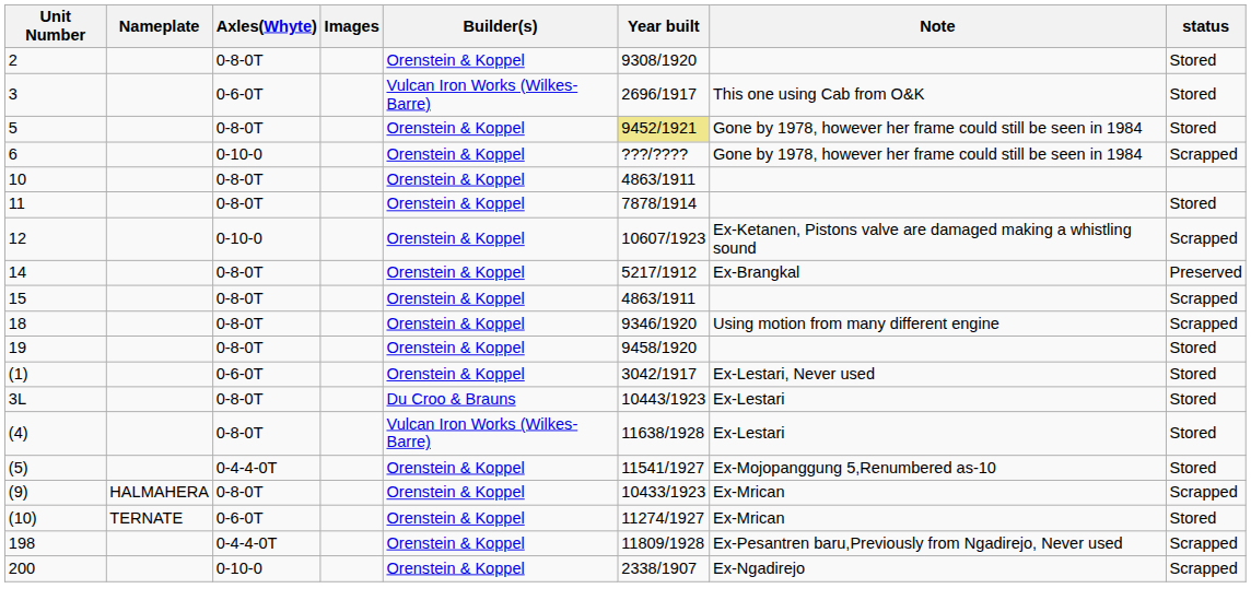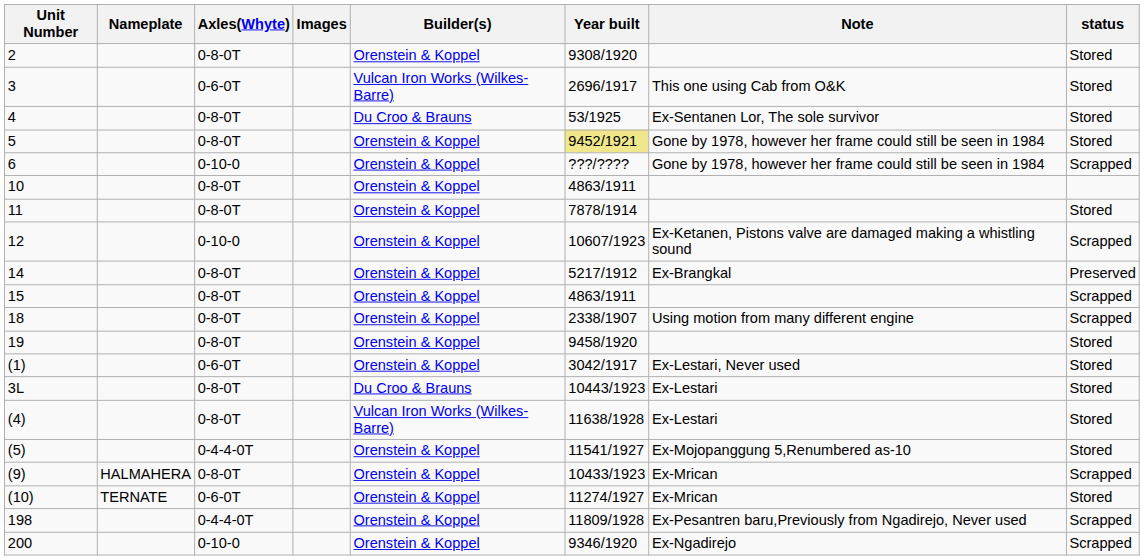 <table class="wikitable">
 <tr>
 <th>Unit Number</th>
 <th>Nameplate</th>
 <th>Axles(<a href='#'>Whyte</a>)</th>
 <th>Images</th>
 <th>Builder(s)</th>
 <th>Year built</th>
 <th>Note</th>
 <th>status</th>
 </tr>
 <tr>
 <td>2</td>
 <td></td>
 <td>0-8-0T</td>
 <td><br></td>
 <td> <a href='#'>Orenstein & Koppel</a></td>
 <td>9308/1920</td>
 <td></td>
 <td>Stored</td>
 </tr>
 <tr>
 <td>3</td>
 <td></td>
 <td>0-6-0T</td>
 <td></td>
 <td> <a href='#'>Vulcan Iron Works (Wilkes-Barre)</a></td>
 <td>2696/1917</td>
 <td>This one using Cab from O&K</td>
+<td>Stored</td>
+</tr>
+<tr>
+<td>4</td>
+<td></td>
+<td>0-8-0T</td>
+<td><br></td>
+<td> <a href='#'>Du Croo & Brauns</a></td>
+<td>53/1925</td>
+<td>Ex-Sentanen Lor, The sole survivor</td>
 <td>Stored</td>
 </tr>
 <tr>
 <td>5</td>
 <td></td>
 <td>0-8-0T</td>
 <td></td>
 <td> <a href='#'>Orenstein & Koppel</a></td>
 <td style="background: khaki;">9452/1921</td>
 <td>Gone by 1978, however her frame could still be seen in 1984</td>
 <td>Stored</td>
 </tr>
 <tr>
 <td>6</td>
 <td></td>
 <td>0-10-0</td>
 <td></td>
 <td> <a href='#'>Orenstein & Koppel</a></td>
 <td>???/????</td>
 <td>Gone by 1978, however her frame could still be seen in 1984</td>
 <td>Scrapped</td>
 </tr>
 <tr>
 <td>10</td>
 <td></td>
 <td>0-8-0T</td>
 <td></td>
 <td> <a href='#'>Orenstein & Koppel</a></td>
 <td>4863/1911</td>
 <td></td>
 <td></td>
 </tr>
 <tr>
 <td>11</td>
 <td></td>
 <td>0-8-0T</td>
 <td><br></td>
 <td> <a href='#'>Orenstein & Koppel</a></td>
 <td>7878/1914</td>
 <td></td>
 <td>Stored</td>
 </tr>
 <tr>
 <td>12</td>
 <td></td>
 <td>0-10-0</td>
 <td><br></td>
 <td> <a href='#'>Orenstein & Koppel</a></td>
 <td>10607/1923</td>
 <td>Ex-Ketanen, Pistons valve are damaged making a whistling sound</td>
 <td>Scrapped</td>
 </tr>
 <tr>
 <td>14</td>
 <td></td>
 <td>0-8-0T</td>
 <td><br></td>
 <td> <a href='#'>Orenstein & Koppel</a></td>
 <td>5217/1912</td>
 <td>Ex-Brangkal</td>
 <td>Preserved</td>
 </tr>
 <tr>
 <td>15</td>
 <td></td>
 <td>0-8-0T</td>
 <td><br></td>
 <td> <a href='#'>Orenstein & Koppel</a></td>
 <td>4863/1911</td>
 <td></td>
 <td>Scrapped</td>
 </tr>
 <tr>
 <td>18</td>
 <td></td>
 <td>0-8-0T</td>
 <td><br></td>
 <td> <a href='#'>Orenstein & Koppel</a></td>
-<td>9346/1920</td>
+<td>2338/1907</td>
 <td>Using motion from many different engine</td>
 <td>Scrapped</td>
 </tr>
 <tr>
 <td>19</td>
 <td></td>
 <td>0-8-0T</td>
 <td><br></td>
 <td> <a href='#'>Orenstein & Koppel</a></td>
 <td>9458/1920</td>
 <td></td>
 <td>Stored</td>
 </tr>
 <tr>
 <td>(1)</td>
 <td></td>
 <td>0-6-0T</td>
 <td><br></td>
 <td> <a href='#'>Orenstein & Koppel</a></td>
 <td>3042/1917</td>
 <td>Ex-Lestari, Never used</td>
 <td>Stored</td>
 </tr>
 <tr>
 <td>3L</td>
 <td></td>
 <td>0-8-0T</td>
 <td><br></td>
 <td> <a href='#'>Du Croo & Brauns</a></td>
 <td>10443/1923</td>
 <td>Ex-Lestari</td>
 <td>Stored</td>
 </tr>
 <tr>
 <td>(4)</td>
 <td></td>
 <td>0-8-0T</td>
 <td><br></td>
 <td> <a href='#'>Vulcan Iron Works (Wilkes-Barre)</a></td>
 <td>11638/1928</td>
 <td>Ex-Lestari</td>
 <td>Stored</td>
 </tr>
 <tr>
 <td>(5)</td>
 <td></td>
 <td>0-4-4-0T</td>
 <td></td>
 <td> <a href='#'>Orenstein & Koppel</a></td>
 <td>11541/1927</td>
 <td>Ex-Mojopanggung 5,Renumbered as-10</td>
 <td>Stored</td>
 </tr>
 <tr>
 <td>(9)</td>
 <td>HALMAHERA</td>
 <td>0-8-0T</td>
 <td></td>
 <td> <a href='#'>Orenstein & Koppel</a></td>
 <td>10433/1923</td>
 <td>Ex-Mrican</td>
 <td>Scrapped</td>
 </tr>
 <tr>
 <td>(10)</td>
 <td>TERNATE</td>
 <td>0-6-0T</td>
 <td></td>
 <td> <a href='#'>Orenstein & Koppel</a></td>
 <td>11274/1927</td>
 <td>Ex-Mrican</td>
 <td>Stored</td>
 </tr>
 <tr>
 <td>198</td>
 <td></td>
 <td>0-4-4-0T</td>
 <td></td>
 <td> <a href='#'>Orenstein & Koppel</a></td>
 <td>11809/1928</td>
 <td>Ex-Pesantren baru,Previously from Ngadirejo, Never used</td>
 <td>Scrapped</td>
 </tr>
 <tr>
 <td>200</td>
 <td></td>
 <td>0-10-0</td>
 <td></td>
 <td> <a href='#'>Orenstein & Koppel</a></td>
-<td>2338/1907</td>
+<td>9346/1920</td>
 <td>Ex-Ngadirejo</td>
 <td>Scrapped</td>
 </tr>
 </table>
